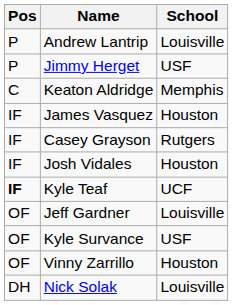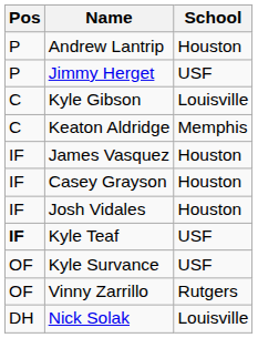 <table class=wikitable>
 <tr>
 <th>Pos</th>
 <th>Name</th>
 <th>School</th>
 </tr>
 <tr>
 <td>P</td>
 <td>Andrew Lantrip</td>
-<td>Louisville</td>
+<td>Houston</td>
 </tr>
 <tr>
 <td>P</td>
 <td><a href='#'>Jimmy Herget</a></td>
 <td>USF</td>
+</tr>
+<tr>
+<td>C</td>
+<td>Kyle Gibson</td>
+<td>Louisville</td>
 </tr>
 <tr>
 <td>C</td>
 <td>Keaton Aldridge</td>
 <td>Memphis</td>
 </tr>
 <tr>
 <td>IF</td>
 <td>James Vasquez</td>
 <td>Houston</td>
 </tr>
 <tr>
 <td>IF</td>
 <td>Casey Grayson</td>
-<td>Rutgers</td>
+<td>Houston</td>
 </tr>
 <tr>
 <td>IF</td>
 <td>Josh Vidales</td>
 <td>Houston</td>
 </tr>
 <tr>
 <td><strong>IF</strong></td>
 <td>Kyle Teaf</td>
-<td>UCF</td>
-</tr>
-<tr>
-<td>OF</td>
-<td>Jeff Gardner</td>
-<td>Louisville</td>
+<td>USF</td>
 </tr>
 <tr>
 <td>OF</td>
 <td>Kyle Survance</td>
 <td>USF</td>
 </tr>
 <tr>
 <td>OF</td>
 <td>Vinny Zarrillo</td>
-<td>Houston</td>
+<td>Rutgers</td>
 </tr>
 <tr>
 <td>DH</td>
 <td><a href='#'>Nick Solak</a></td>
 <td>Louisville</td>
 </tr>
 </table>
